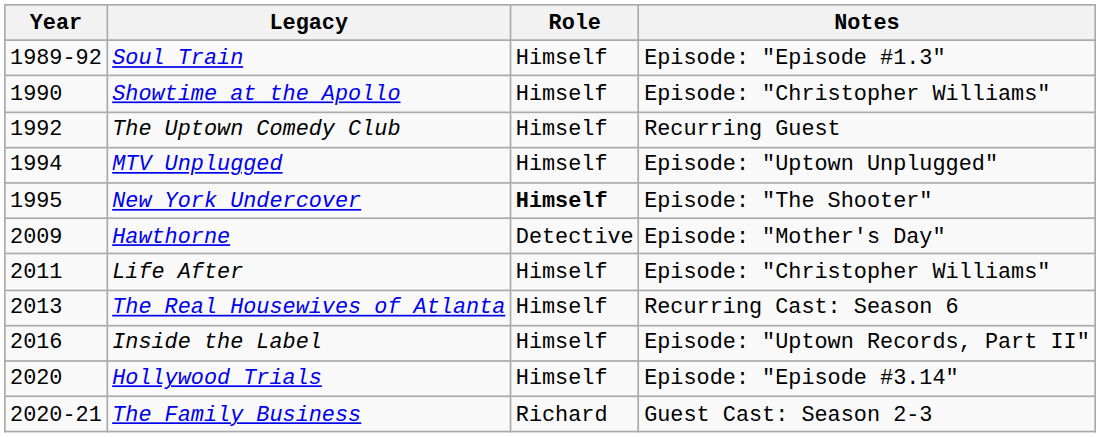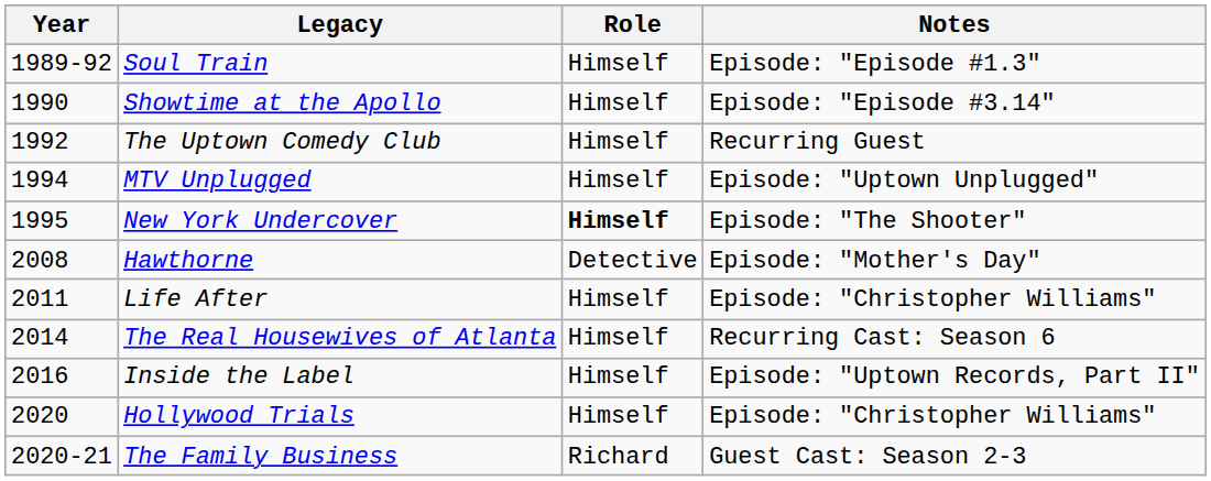 <table class="wikitable plainrowheaders sortable" style="margin-right: 0;">
 <tr>
 <th>Year</th>
 <th>Legacy</th>
 <th>Role</th>
 <th>Notes</th>
 </tr>
 <tr>
 <td>1989-92</td>
 <td><em><a href='#'>Soul Train</a></em></td>
 <td>Himself</td>
 <td>Episode: "Episode #1.3"</td>
 </tr>
 <tr>
 <td>1990</td>
 <td><em><a href='#'>Showtime at the Apollo</a></em></td>
 <td>Himself</td>
-<td>Episode: "Christopher Williams"</td>
+<td>Episode: "Episode #3.14"</td>
 </tr>
 <tr>
 <td>1992</td>
 <td><em>The Uptown Comedy Club</em></td>
 <td>Himself</td>
 <td>Recurring Guest</td>
 </tr>
 <tr>
 <td>1994</td>
 <td><em><a href='#'>MTV Unplugged</a></em></td>
 <td>Himself</td>
 <td>Episode: "Uptown Unplugged"</td>
 </tr>
 <tr>
 <td>1995</td>
 <td><em><a href='#'>New York Undercover</a></em></td>
 <td><strong>Himself</strong></td>
 <td>Episode: "The Shooter"</td>
 </tr>
 <tr>
-<td>2009</td>
+<td>2008</td>
 <td><em><a href='#'>Hawthorne</a></em></td>
 <td>Detective</td>
 <td>Episode: "Mother's Day"</td>
 </tr>
 <tr>
 <td>2011</td>
 <td><em>Life After</em></td>
 <td>Himself</td>
 <td>Episode: "Christopher Williams"</td>
 </tr>
 <tr>
-<td>2013</td>
+<td>2014</td>
 <td><em><a href='#'>The Real Housewives of Atlanta</a></em></td>
 <td>Himself</td>
 <td>Recurring Cast: Season 6</td>
 </tr>
 <tr>
 <td>2016</td>
 <td><em>Inside the Label</em></td>
 <td>Himself</td>
 <td>Episode: "Uptown Records, Part II"</td>
 </tr>
 <tr>
 <td>2020</td>
 <td><em><a href='#'>Hollywood Trials</a></em></td>
 <td>Himself</td>
-<td>Episode: "Episode #3.14"</td>
+<td>Episode: "Christopher Williams"</td>
 </tr>
 <tr>
 <td>2020-21</td>
 <td><em><a href='#'>The Family Business</a></em></td>
 <td>Richard</td>
 <td>Guest Cast: Season 2-3</td>
 </tr>
 </table>
